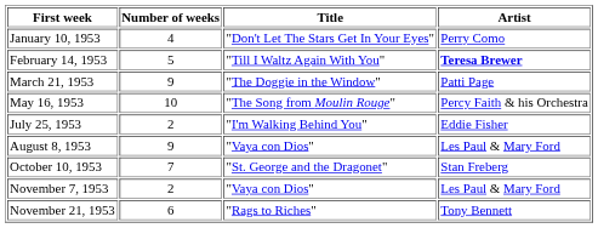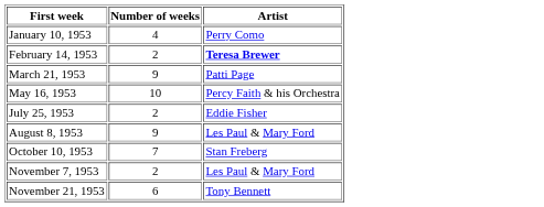 <table border="1" cellpadding="2">
 <tr>
 <th>First week</th>
 <th>Number of weeks</th>
-<th>Title</th>
 <th>Artist</th>
 </tr>
 <tr>
 <td>January 10, 1953</td>
 <td align="center">4</td>
-<td>"<a href='#'>Don't Let The Stars Get In Your Eyes</a>"</td>
 <td><a href='#'>Perry Como</a></td>
 </tr>
 <tr>
 <td>February 14, 1953</td>
-<td align="center">5</td>
-<td>"<a href='#'>Till I Waltz Again With You</a>"</td>
+<td align="center">2</td>
 <td><strong><a href='#'>Teresa Brewer</a></strong></td>
 </tr>
 <tr>
 <td>March 21, 1953</td>
 <td align="center">9</td>
-<td>"<a href='#'>The Doggie in the Window</a>"</td>
 <td><a href='#'>Patti Page</a></td>
 </tr>
 <tr>
 <td>May 16, 1953</td>
 <td align="center">10</td>
-<td>"<a href='#'>The Song from <em>Moulin Rouge</em></a>"</td>
 <td><a href='#'>Percy Faith</a> & his Orchestra</td>
 </tr>
 <tr>
 <td>July 25, 1953</td>
 <td align="center">2</td>
-<td>"<a href='#'>I'm Walking Behind You</a>"</td>
 <td><a href='#'>Eddie Fisher</a></td>
 </tr>
 <tr>
 <td>August 8, 1953</td>
 <td align="center">9</td>
-<td>"<a href='#'>Vaya con Dios</a>"</td>
 <td><a href='#'>Les Paul</a> & <a href='#'>Mary Ford</a></td>
 </tr>
 <tr>
 <td>October 10, 1953</td>
 <td align="center">7</td>
-<td>"<a href='#'>St. George and the Dragonet</a>"</td>
 <td><a href='#'>Stan Freberg</a></td>
 </tr>
 <tr>
 <td>November 7, 1953</td>
 <td align="center">2</td>
-<td>"<a href='#'>Vaya con Dios</a>"</td>
 <td><a href='#'>Les Paul</a> & <a href='#'>Mary Ford</a></td>
 </tr>
 <tr>
 <td>November 21, 1953</td>
 <td align="center">6</td>
-<td>"<a href='#'>Rags to Riches</a>"</td>
 <td><a href='#'>Tony Bennett</a></td>
 </tr>
 </table>
